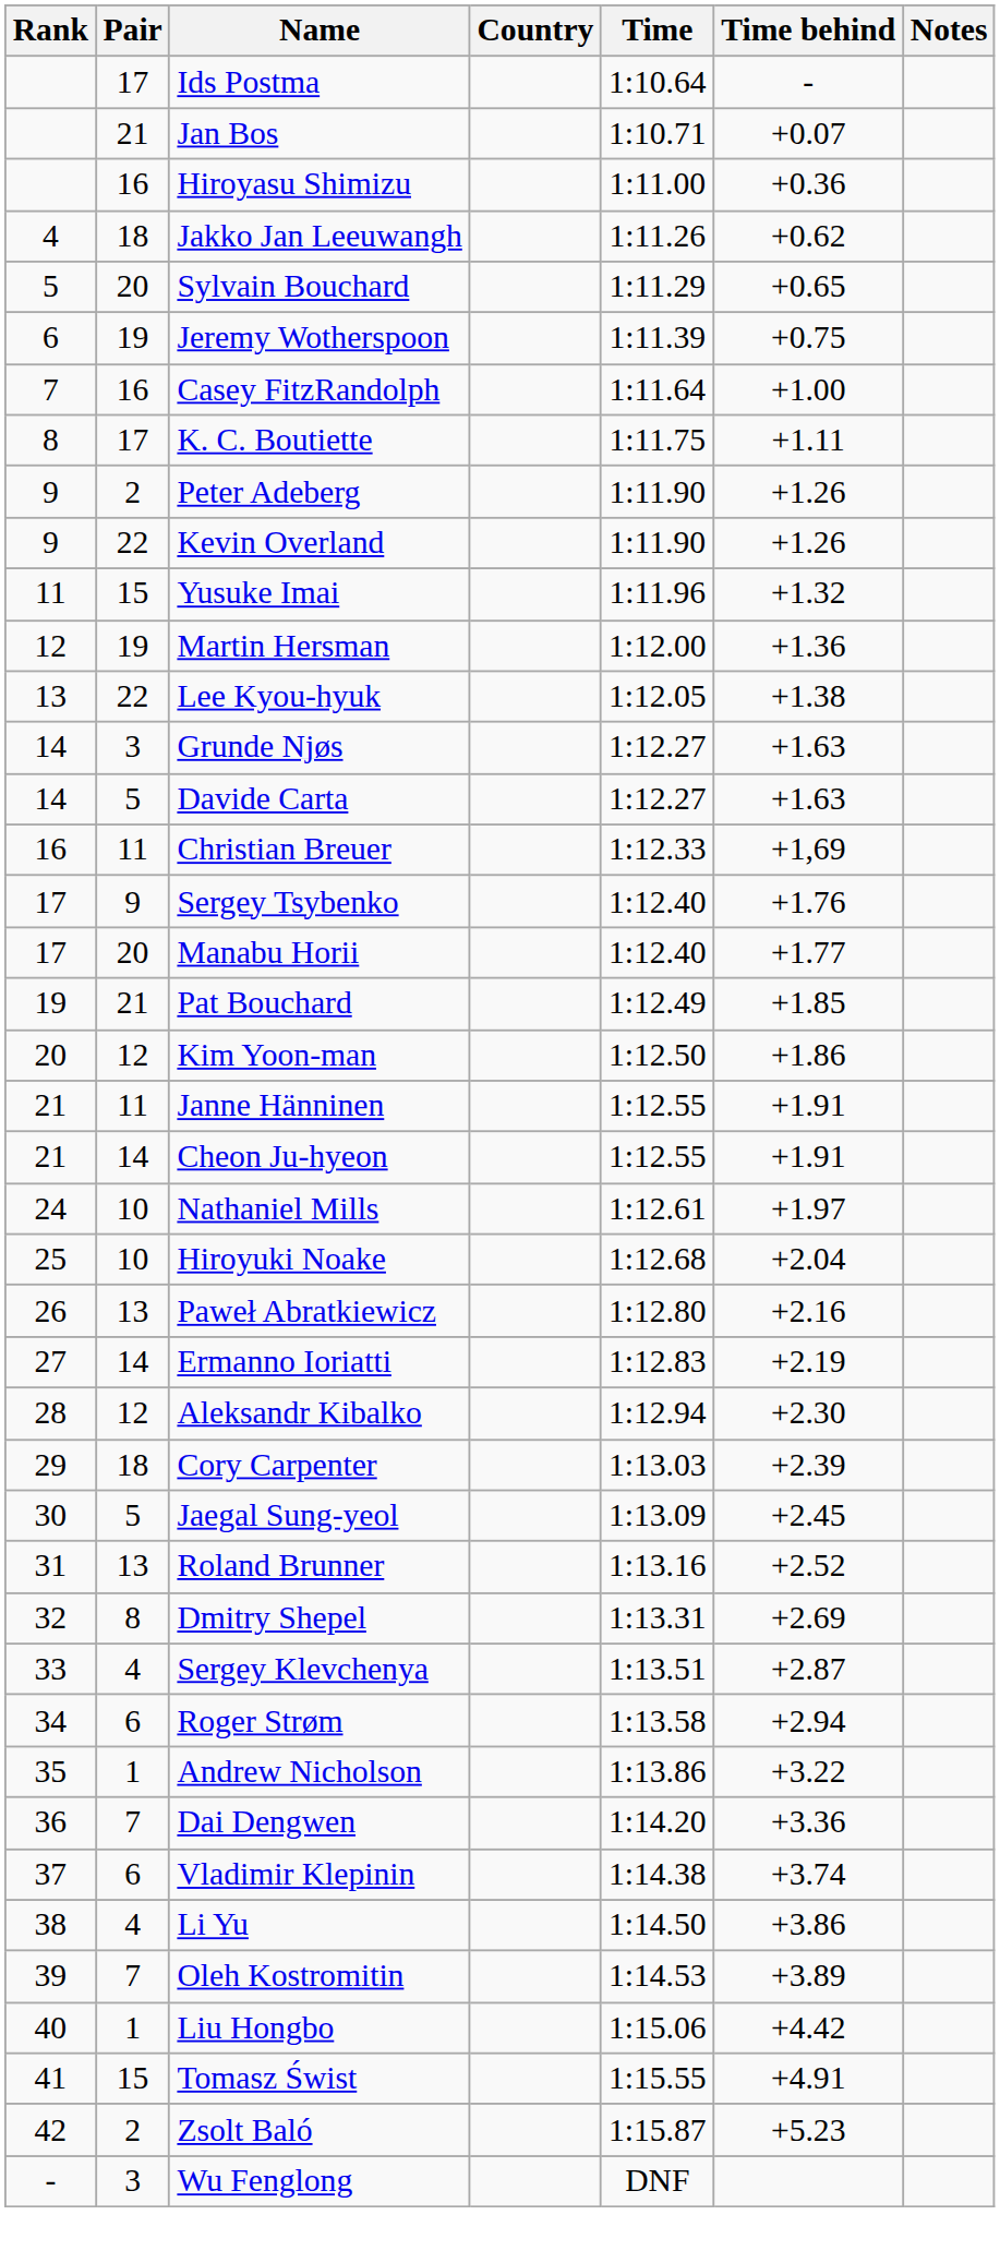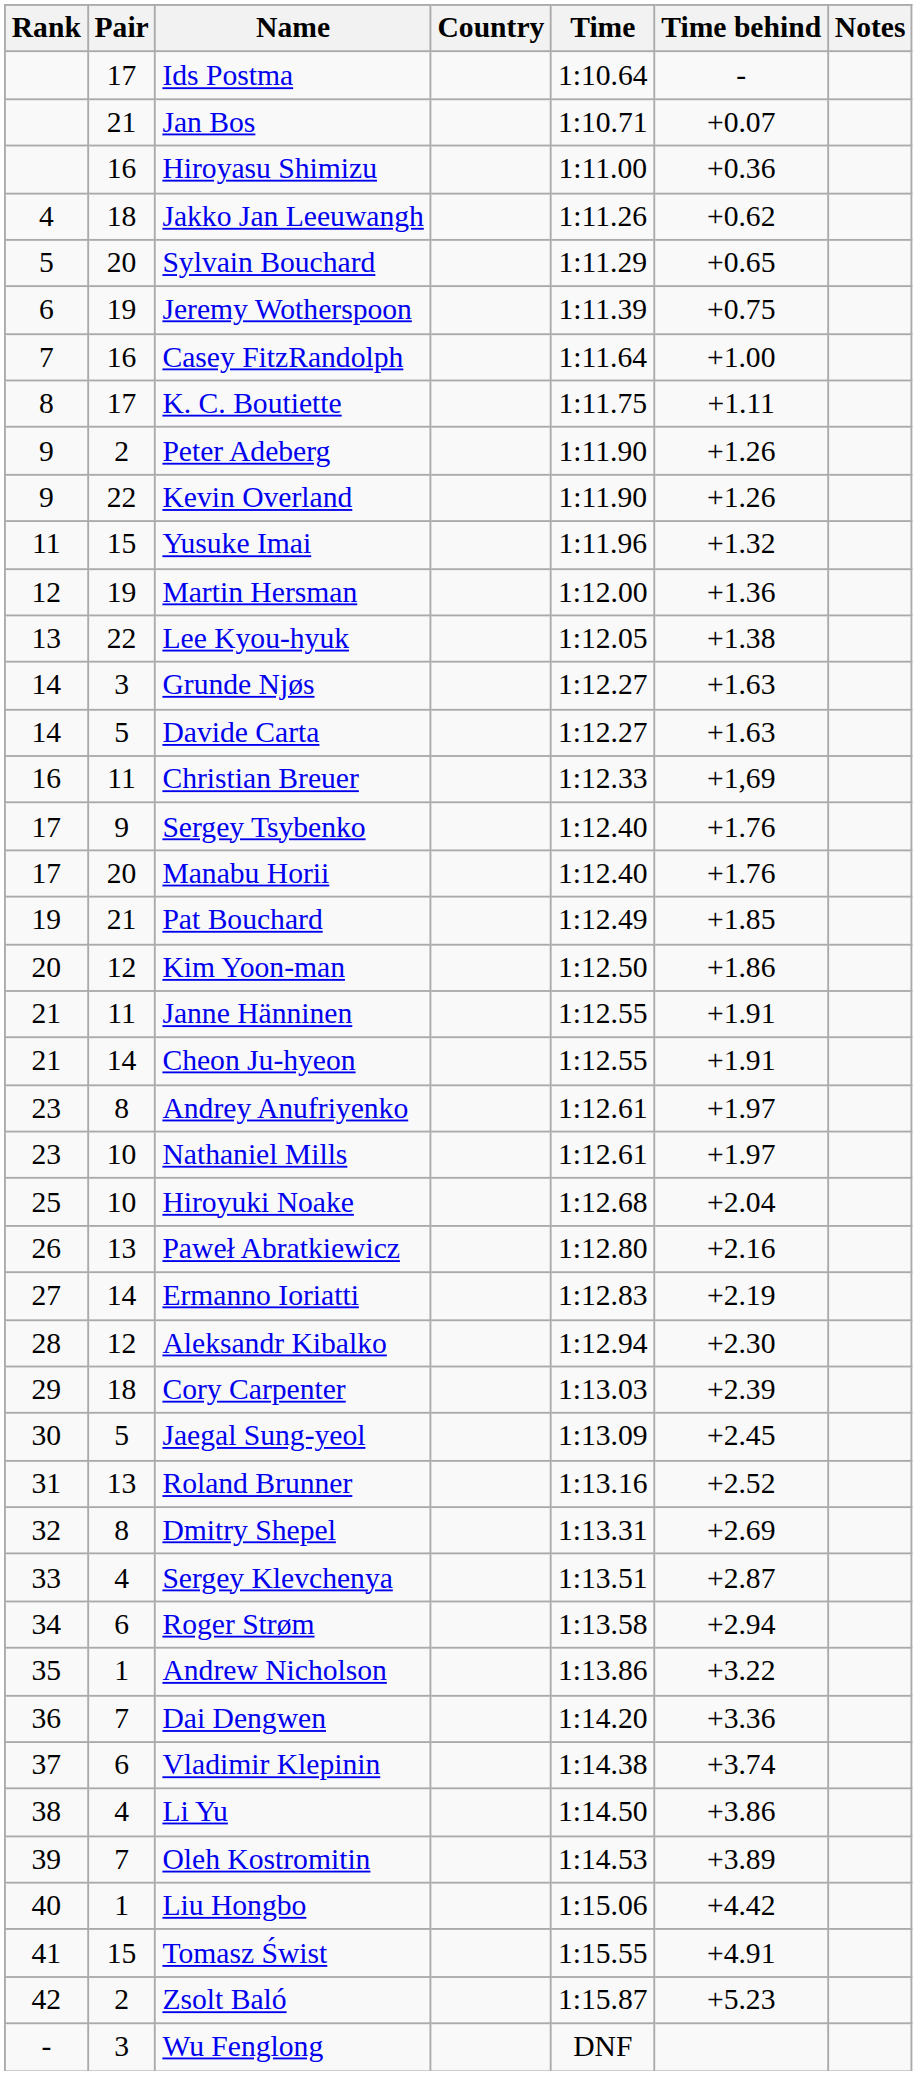 <table class="wikitable sortable" style="text-align:center">
 <tr>
 <th>Rank</th>
 <th>Pair</th>
 <th>Name</th>
 <th>Country</th>
 <th>Time</th>
 <th>Time behind</th>
 <th>Notes</th>
 </tr>
 <tr>
 <td></td>
 <td>17</td>
 <td align=left><a href='#'>Ids Postma</a></td>
 <td align=left></td>
 <td>1:10.64</td>
 <td>-</td>
 <td></td>
 </tr>
 <tr>
 <td></td>
 <td>21</td>
 <td align=left><a href='#'>Jan Bos</a></td>
 <td align=left></td>
 <td>1:10.71</td>
 <td>+0.07</td>
 <td></td>
 </tr>
 <tr>
 <td></td>
 <td>16</td>
 <td align=left><a href='#'>Hiroyasu Shimizu</a></td>
 <td align=left></td>
 <td>1:11.00</td>
 <td>+0.36</td>
 <td></td>
 </tr>
 <tr>
 <td>4</td>
 <td>18</td>
 <td align=left><a href='#'>Jakko Jan Leeuwangh</a></td>
 <td align=left></td>
 <td>1:11.26</td>
 <td>+0.62</td>
 <td></td>
 </tr>
 <tr>
 <td>5</td>
 <td>20</td>
 <td align=left><a href='#'>Sylvain Bouchard</a></td>
 <td align=left></td>
 <td>1:11.29</td>
 <td>+0.65</td>
 <td></td>
 </tr>
 <tr>
 <td>6</td>
 <td>19</td>
 <td align=left><a href='#'>Jeremy Wotherspoon</a></td>
 <td align=left></td>
 <td>1:11.39</td>
 <td>+0.75</td>
 <td></td>
 </tr>
 <tr>
 <td>7</td>
 <td>16</td>
 <td align=left><a href='#'>Casey FitzRandolph</a></td>
 <td align=left></td>
 <td>1:11.64</td>
 <td>+1.00</td>
 <td></td>
 </tr>
 <tr>
 <td>8</td>
 <td>17</td>
 <td align=left><a href='#'>K. C. Boutiette</a></td>
 <td align=left></td>
 <td>1:11.75</td>
 <td>+1.11</td>
 <td></td>
 </tr>
 <tr>
 <td>9</td>
 <td>2</td>
 <td align=left><a href='#'>Peter Adeberg</a></td>
 <td align=left></td>
 <td>1:11.90</td>
 <td>+1.26</td>
 <td></td>
 </tr>
 <tr>
 <td>9</td>
 <td>22</td>
 <td align=left><a href='#'>Kevin Overland</a></td>
 <td align=left></td>
 <td>1:11.90</td>
 <td>+1.26</td>
 <td></td>
 </tr>
 <tr>
 <td>11</td>
 <td>15</td>
 <td align=left><a href='#'>Yusuke Imai</a></td>
 <td align=left></td>
 <td>1:11.96</td>
 <td>+1.32</td>
 <td></td>
 </tr>
 <tr>
 <td>12</td>
 <td>19</td>
 <td align=left><a href='#'>Martin Hersman</a></td>
 <td align=left></td>
 <td>1:12.00</td>
 <td>+1.36</td>
 <td></td>
 </tr>
 <tr>
 <td>13</td>
 <td>22</td>
 <td align=left><a href='#'>Lee Kyou-hyuk</a></td>
 <td align=left></td>
 <td>1:12.05</td>
 <td>+1.38</td>
 <td></td>
 </tr>
 <tr>
 <td>14</td>
 <td>3</td>
 <td align=left><a href='#'>Grunde Njøs</a></td>
 <td align=left></td>
 <td>1:12.27</td>
 <td>+1.63</td>
 <td></td>
 </tr>
 <tr>
 <td>14</td>
 <td>5</td>
 <td align=left><a href='#'>Davide Carta</a></td>
 <td align=left></td>
 <td>1:12.27</td>
 <td>+1.63</td>
 <td></td>
 </tr>
 <tr>
 <td>16</td>
 <td>11</td>
 <td align=left><a href='#'>Christian Breuer</a></td>
 <td align=left></td>
 <td>1:12.33</td>
 <td>+1,69</td>
 <td></td>
 </tr>
 <tr>
 <td>17</td>
 <td>9</td>
 <td align=left><a href='#'>Sergey Tsybenko</a></td>
 <td align=left></td>
 <td>1:12.40</td>
 <td>+1.76</td>
 <td></td>
 </tr>
 <tr>
 <td>17</td>
 <td>20</td>
 <td align=left><a href='#'>Manabu Horii</a></td>
 <td align=left></td>
 <td>1:12.40</td>
-<td>+1.77</td>
+<td>+1.76</td>
 <td></td>
 </tr>
 <tr>
 <td>19</td>
 <td>21</td>
 <td align=left><a href='#'>Pat Bouchard</a></td>
 <td align=left></td>
 <td>1:12.49</td>
 <td>+1.85</td>
 <td></td>
 </tr>
 <tr>
 <td>20</td>
 <td>12</td>
 <td align=left><a href='#'>Kim Yoon-man</a></td>
 <td align=left></td>
 <td>1:12.50</td>
 <td>+1.86</td>
 <td></td>
 </tr>
 <tr>
 <td>21</td>
 <td>11</td>
 <td align=left><a href='#'>Janne Hänninen</a></td>
 <td align=left></td>
 <td>1:12.55</td>
 <td>+1.91</td>
 <td></td>
 </tr>
 <tr>
 <td>21</td>
 <td>14</td>
 <td align=left><a href='#'>Cheon Ju-hyeon</a></td>
 <td align=left></td>
 <td>1:12.55</td>
 <td>+1.91</td>
 <td></td>
 </tr>
 <tr>
-<td>24</td>
+<td>23</td>
+<td>8</td>
+<td align=left><a href='#'>Andrey Anufriyenko</a></td>
+<td align=left></td>
+<td>1:12.61</td>
+<td>+1.97</td>
+<td></td>
+</tr>
+<tr>
+<td>23</td>
 <td>10</td>
 <td align=left><a href='#'>Nathaniel Mills</a></td>
 <td align=left></td>
 <td>1:12.61</td>
 <td>+1.97</td>
 <td></td>
 </tr>
 <tr>
 <td>25</td>
 <td>10</td>
 <td align=left><a href='#'>Hiroyuki Noake</a></td>
 <td align=left></td>
 <td>1:12.68</td>
 <td>+2.04</td>
 <td></td>
 </tr>
 <tr>
 <td>26</td>
 <td>13</td>
 <td align=left><a href='#'>Paweł Abratkiewicz</a></td>
 <td align=left></td>
 <td>1:12.80</td>
 <td>+2.16</td>
 <td></td>
 </tr>
 <tr>
 <td>27</td>
 <td>14</td>
 <td align=left><a href='#'>Ermanno Ioriatti</a></td>
 <td align=left></td>
 <td>1:12.83</td>
 <td>+2.19</td>
 <td></td>
 </tr>
 <tr>
 <td>28</td>
 <td>12</td>
 <td align=left><a href='#'>Aleksandr Kibalko</a></td>
 <td align=left></td>
 <td>1:12.94</td>
 <td>+2.30</td>
 <td></td>
 </tr>
 <tr>
 <td>29</td>
 <td>18</td>
 <td align=left><a href='#'>Cory Carpenter</a></td>
 <td align=left></td>
 <td>1:13.03</td>
 <td>+2.39</td>
 <td></td>
 </tr>
 <tr>
 <td>30</td>
 <td>5</td>
 <td align=left><a href='#'>Jaegal Sung-yeol</a></td>
 <td align=left></td>
 <td>1:13.09</td>
 <td>+2.45</td>
 <td></td>
 </tr>
 <tr>
 <td>31</td>
 <td>13</td>
 <td align=left><a href='#'>Roland Brunner</a></td>
 <td align=left></td>
 <td>1:13.16</td>
 <td>+2.52</td>
 <td></td>
 </tr>
 <tr>
 <td>32</td>
 <td>8</td>
 <td align=left><a href='#'>Dmitry Shepel</a></td>
 <td align=left></td>
 <td>1:13.31</td>
 <td>+2.69</td>
 <td></td>
 </tr>
 <tr>
 <td>33</td>
 <td>4</td>
 <td align=left><a href='#'>Sergey Klevchenya</a></td>
 <td align=left></td>
 <td>1:13.51</td>
 <td>+2.87</td>
 <td></td>
 </tr>
 <tr>
 <td>34</td>
 <td>6</td>
 <td align=left><a href='#'>Roger Strøm</a></td>
 <td align=left></td>
 <td>1:13.58</td>
 <td>+2.94</td>
 <td></td>
 </tr>
 <tr>
 <td>35</td>
 <td>1</td>
 <td align=left><a href='#'>Andrew Nicholson</a></td>
 <td align=left></td>
 <td>1:13.86</td>
 <td>+3.22</td>
 <td></td>
 </tr>
 <tr>
 <td>36</td>
 <td>7</td>
 <td align=left><a href='#'>Dai Dengwen</a></td>
 <td align=left></td>
 <td>1:14.20</td>
 <td>+3.36</td>
 <td></td>
 </tr>
 <tr>
 <td>37</td>
 <td>6</td>
 <td align=left><a href='#'>Vladimir Klepinin</a></td>
 <td align=left></td>
 <td>1:14.38</td>
 <td>+3.74</td>
 <td></td>
 </tr>
 <tr>
 <td>38</td>
 <td>4</td>
 <td align=left><a href='#'>Li Yu</a></td>
 <td align=left></td>
 <td>1:14.50</td>
 <td>+3.86</td>
 <td></td>
 </tr>
 <tr>
 <td>39</td>
 <td>7</td>
 <td align=left><a href='#'>Oleh Kostromitin</a></td>
 <td align=left></td>
 <td>1:14.53</td>
 <td>+3.89</td>
 <td></td>
 </tr>
 <tr>
 <td>40</td>
 <td>1</td>
 <td align=left><a href='#'>Liu Hongbo</a></td>
 <td align=left></td>
 <td>1:15.06</td>
 <td>+4.42</td>
 <td></td>
 </tr>
 <tr>
 <td>41</td>
 <td>15</td>
 <td align=left><a href='#'>Tomasz Świst</a></td>
 <td align=left></td>
 <td>1:15.55</td>
 <td>+4.91</td>
 <td></td>
 </tr>
 <tr>
 <td>42</td>
 <td>2</td>
 <td align=left><a href='#'>Zsolt Baló</a></td>
 <td align=left></td>
 <td>1:15.87</td>
 <td>+5.23</td>
 <td></td>
 </tr>
 <tr>
 <td>-</td>
 <td>3</td>
 <td align=left><a href='#'>Wu Fenglong</a></td>
 <td align=left></td>
 <td>DNF</td>
 <td></td>
 </tr>
 </table>
